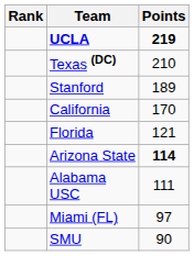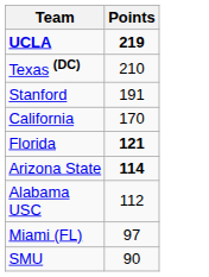 <table class="wikitable sortable" style="text-align:center">
 <tr>
-<th>Rank</th>
 <th>Team</th>
 <th>Points</th>
 </tr>
 <tr>
-<td></td>
 <td align=left><strong><a href='#'>UCLA</a></strong></td>
 <td><strong>219</strong></td>
 </tr>
 <tr>
-<td></td>
 <td align=left><a href='#'>Texas</a> <sup><strong>(DC)</strong></sup></td>
 <td>210</td>
 </tr>
 <tr>
-<td></td>
 <td align=left><a href='#'>Stanford</a></td>
-<td>189</td>
+<td>191</td>
 </tr>
 <tr>
-<td></td>
 <td align=left><a href='#'>California</a></td>
 <td>170</td>
 </tr>
 <tr>
-<td></td>
 <td align=left><a href='#'>Florida</a></td>
-<td>121</td>
+<td><strong>121</strong></td>
 </tr>
 <tr>
-<td></td>
 <td align=left><a href='#'>Arizona State</a></td>
 <td><strong>114</strong></td>
 </tr>
 <tr>
-<td></td>
 <td align=left><a href='#'>Alabama</a><br><a href='#'>USC</a></td>
-<td>111</td>
+<td>112</td>
 </tr>
 <tr>
-<td></td>
 <td align=left><a href='#'>Miami (FL)</a></td>
 <td>97</td>
 </tr>
 <tr>
-<td></td>
 <td align=left><a href='#'>SMU</a></td>
 <td>90</td>
 </tr>
 </table>
